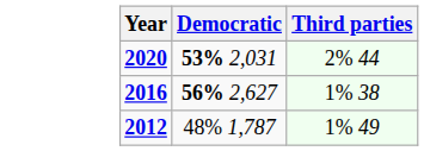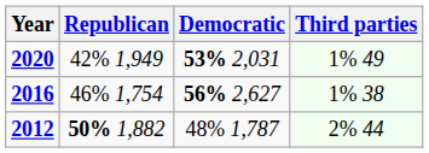 <table class="wikitable" style="float:right; font-size:95%;">
 <tr bgcolor=lightgrey>
 <th>Year</th>
+<th><a href='#'>Republican</a></th>
 <th><a href='#'>Democratic</a></th>
 <th><a href='#'>Third parties</a></th>
 </tr>
 <tr>
 <td><strong><a href='#'>2020</a></strong></td>
+<td style="text-align:center;" >42% <em>1,949</em></td>
 <td style="text-align:center;" ><strong>53%</strong> <em>2,031</em></td>
-<td style="text-align:center; background:honeyDew;">2% <em>44</em></td>
+<td style="text-align:center; background:honeyDew;">1% <em>49</em></td>
 </tr>
 <tr>
 <td><strong><a href='#'>2016</a></strong></td>
+<td style="text-align:center;" >46% <em>1,754</em></td>
 <td style="text-align:center;" ><strong>56%</strong> <em>2,627</em></td>
 <td style="text-align:center; background:honeyDew;">1% <em>38</em></td>
 </tr>
 <tr>
 <td><strong><a href='#'>2012</a></strong></td>
+<td style="text-align:center;" ><strong>50%</strong> <em>1,882</em></td>
 <td style="text-align:center;" >48% <em>1,787</em></td>
-<td style="text-align:center; background:honeyDew;">1% <em>49</em></td>
+<td style="text-align:center; background:honeyDew;">2% <em>44</em></td>
 </tr>
 </table>
